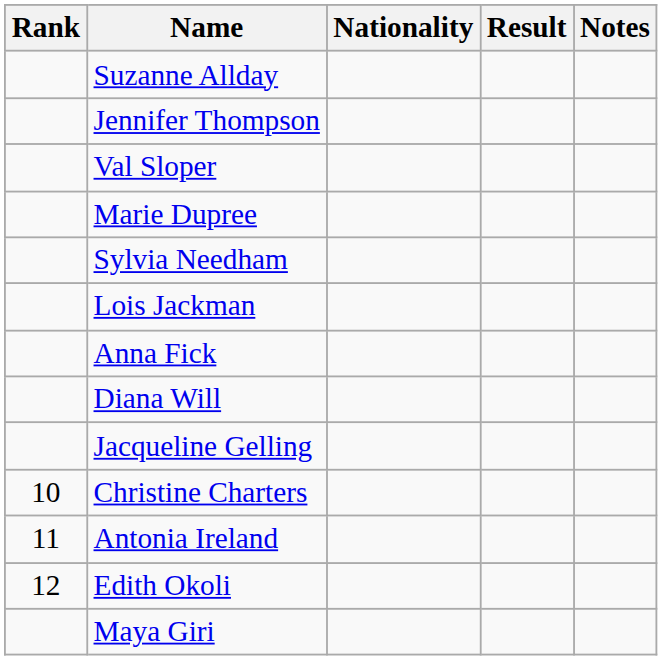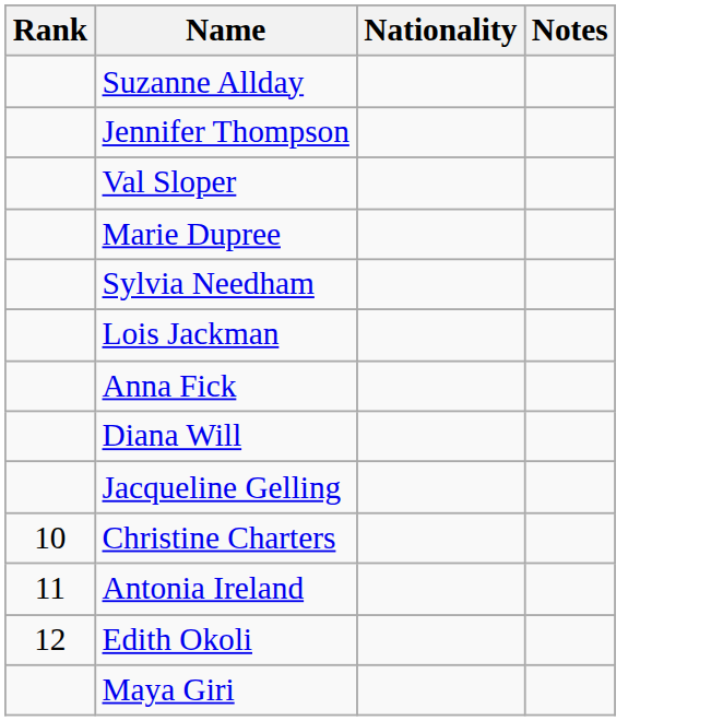 <table class="wikitable sortable" style=" text-align:center">
 <tr>
 <th>Rank</th>
 <th>Name</th>
 <th>Nationality</th>
-<th>Result</th>
 <th>Notes</th>
 </tr>
 <tr>
 <td></td>
 <td align=left><a href='#'>Suzanne Allday</a></td>
 <td align=left></td>
 <td></td>
-<td></td>
 </tr>
 <tr>
 <td></td>
 <td align=left><a href='#'>Jennifer Thompson</a></td>
 <td align=left></td>
-<td></td>
 <td></td>
 </tr>
 <tr>
 <td></td>
 <td align=left><a href='#'>Val Sloper</a></td>
 <td align=left></td>
 <td></td>
-<td></td>
 </tr>
 <tr>
 <td></td>
 <td align=left><a href='#'>Marie Dupree</a></td>
 <td align=left></td>
-<td></td>
 <td></td>
 </tr>
 <tr>
 <td></td>
 <td align=left><a href='#'>Sylvia Needham</a></td>
 <td align=left></td>
 <td></td>
-<td></td>
 </tr>
 <tr>
 <td></td>
 <td align=left><a href='#'>Lois Jackman</a></td>
 <td align=left></td>
-<td></td>
 <td></td>
 </tr>
 <tr>
 <td></td>
 <td align=left><a href='#'>Anna Fick</a></td>
 <td align=left></td>
 <td></td>
-<td></td>
 </tr>
 <tr>
 <td></td>
 <td align=left><a href='#'>Diana Will</a></td>
 <td align=left></td>
-<td></td>
 <td></td>
 </tr>
 <tr>
 <td></td>
 <td align=left><a href='#'>Jacqueline Gelling</a></td>
 <td align=left></td>
 <td></td>
-<td></td>
 </tr>
 <tr>
 <td>10</td>
 <td align=left><a href='#'>Christine Charters</a></td>
 <td align=left></td>
-<td></td>
 <td></td>
 </tr>
 <tr>
 <td>11</td>
 <td align=left><a href='#'>Antonia Ireland</a></td>
 <td align=left></td>
 <td></td>
-<td></td>
 </tr>
 <tr>
 <td>12</td>
 <td align=left><a href='#'>Edith Okoli</a></td>
 <td align=left></td>
-<td></td>
 <td></td>
 </tr>
 <tr>
 <td></td>
 <td align=left><a href='#'>Maya Giri</a></td>
 <td align=left></td>
 <td></td>
-<td></td>
 </tr>
 </table>
